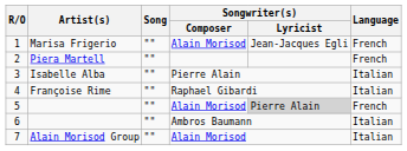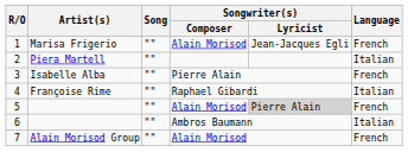 <table class="sortable wikitable" style="margin: 1em auto 1em auto; text-align:left">
 <tr>
 <th rowspan="2">R/O</th>
 <th rowspan="2">Artist(s)</th>
 <th rowspan="2">Song</th>
 <th colspan="2">Songwriter(s)</th>
 <th rowspan="2">Language</th>
 </tr>
 <tr>
 <th>Composer</th>
 <th>Lyricist</th>
 </tr>
 <tr>
 <td align="center">1</td>
 <td>Marisa Frigerio</td>
 <td>""</td>
 <td><a href='#'>Alain Morisod</a></td>
 <td>Jean-Jacques Egli</td>
 <td>French</td>
 </tr>
 <tr>
 <td align="center">2</td>
 <td><a href='#'>Piera Martell</a></td>
 <td>""</td>
 <td></td>
 <td></td>
-<td>French</td>
+<td>Italian</td>
 </tr>
 <tr>
 <td align="center">3</td>
 <td>Isabelle Alba</td>
 <td>""</td>
 <td colspan="2">Pierre Alain</td>
-<td>Italian</td>
+<td>French</td>
 </tr>
 <tr>
 <td align="center">4</td>
 <td>Françoise Rime</td>
 <td>""</td>
 <td colspan="2">Raphael Gibardi</td>
 <td>Italian</td>
 </tr>
 <tr>
 <td align="center">5</td>
 <td></td>
 <td>""</td>
 <td><a href='#'>Alain Morisod</a></td>
 <td style="background: lightgrey;">Pierre Alain</td>
 <td>French</td>
 </tr>
 <tr>
 <td align="center">6</td>
 <td></td>
 <td>""</td>
 <td colspan="2">Ambros Baumann</td>
 <td>Italian</td>
 </tr>
 <tr>
 <td align="center">7</td>
 <td><a href='#'>Alain Morisod</a> Group</td>
 <td>""</td>
 <td colspan="2"><a href='#'>Alain Morisod</a></td>
-<td>Italian</td>
+<td>French</td>
 </tr>
 </table>
